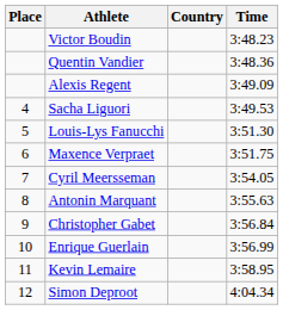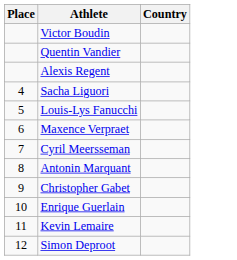 <table class="wikitable">
 <tr>
 <th>Place</th>
 <th>Athlete</th>
 <th>Country</th>
-<th>Time</th>
 </tr>
 <tr>
 <td align=center></td>
 <td><a href='#'>Victor Boudin</a></td>
 <td></td>
-<td>3:48.23</td>
 </tr>
 <tr>
 <td align=center></td>
 <td><a href='#'>Quentin Vandier</a></td>
 <td></td>
-<td>3:48.36</td>
 </tr>
 <tr>
 <td align=center></td>
 <td><a href='#'>Alexis Regent</a></td>
 <td></td>
-<td>3:49.09</td>
 </tr>
 <tr>
 <td align=center>4</td>
 <td><a href='#'>Sacha Liguori</a></td>
 <td></td>
-<td>3:49.53</td>
 </tr>
 <tr>
 <td align=center>5</td>
 <td><a href='#'>Louis-Lys Fanucchi</a></td>
 <td></td>
-<td>3:51.30</td>
 </tr>
 <tr>
 <td align=center>6</td>
 <td><a href='#'>Maxence Verpraet</a></td>
 <td></td>
-<td>3:51.75</td>
 </tr>
 <tr>
 <td align=center>7</td>
 <td><a href='#'>Cyril Meersseman</a></td>
 <td></td>
-<td>3:54.05</td>
 </tr>
 <tr>
 <td align=center>8</td>
 <td><a href='#'>Antonin Marquant</a></td>
 <td></td>
-<td>3:55.63</td>
 </tr>
 <tr>
 <td align=center>9</td>
 <td><a href='#'>Christopher Gabet</a></td>
 <td></td>
-<td>3:56.84</td>
 </tr>
 <tr>
 <td align=center>10</td>
 <td><a href='#'>Enrique Guerlain</a></td>
 <td></td>
-<td>3:56.99</td>
 </tr>
 <tr>
 <td align=center>11</td>
 <td><a href='#'>Kevin Lemaire</a></td>
 <td></td>
-<td>3:58.95</td>
 </tr>
 <tr>
 <td align=center>12</td>
 <td><a href='#'>Simon Deproot</a></td>
 <td></td>
-<td>4:04.34</td>
 </tr>
 </table>
